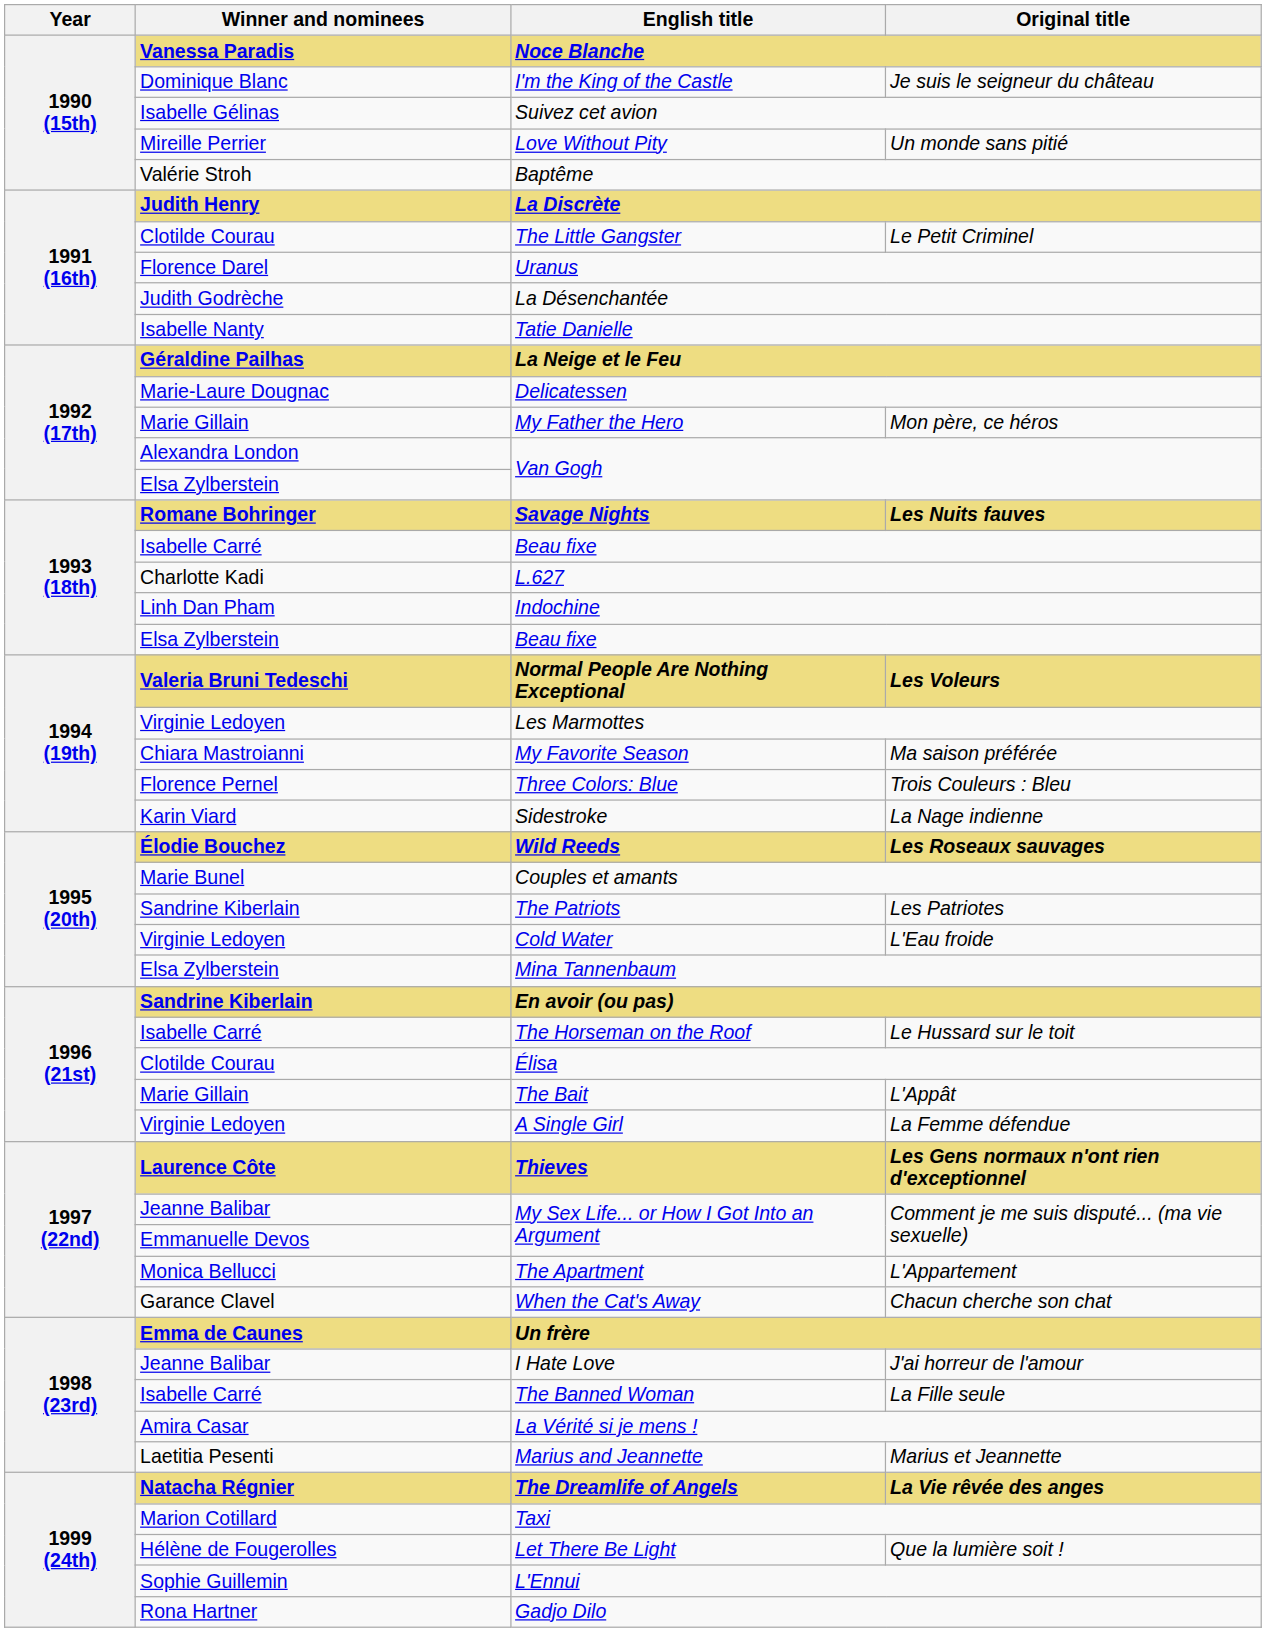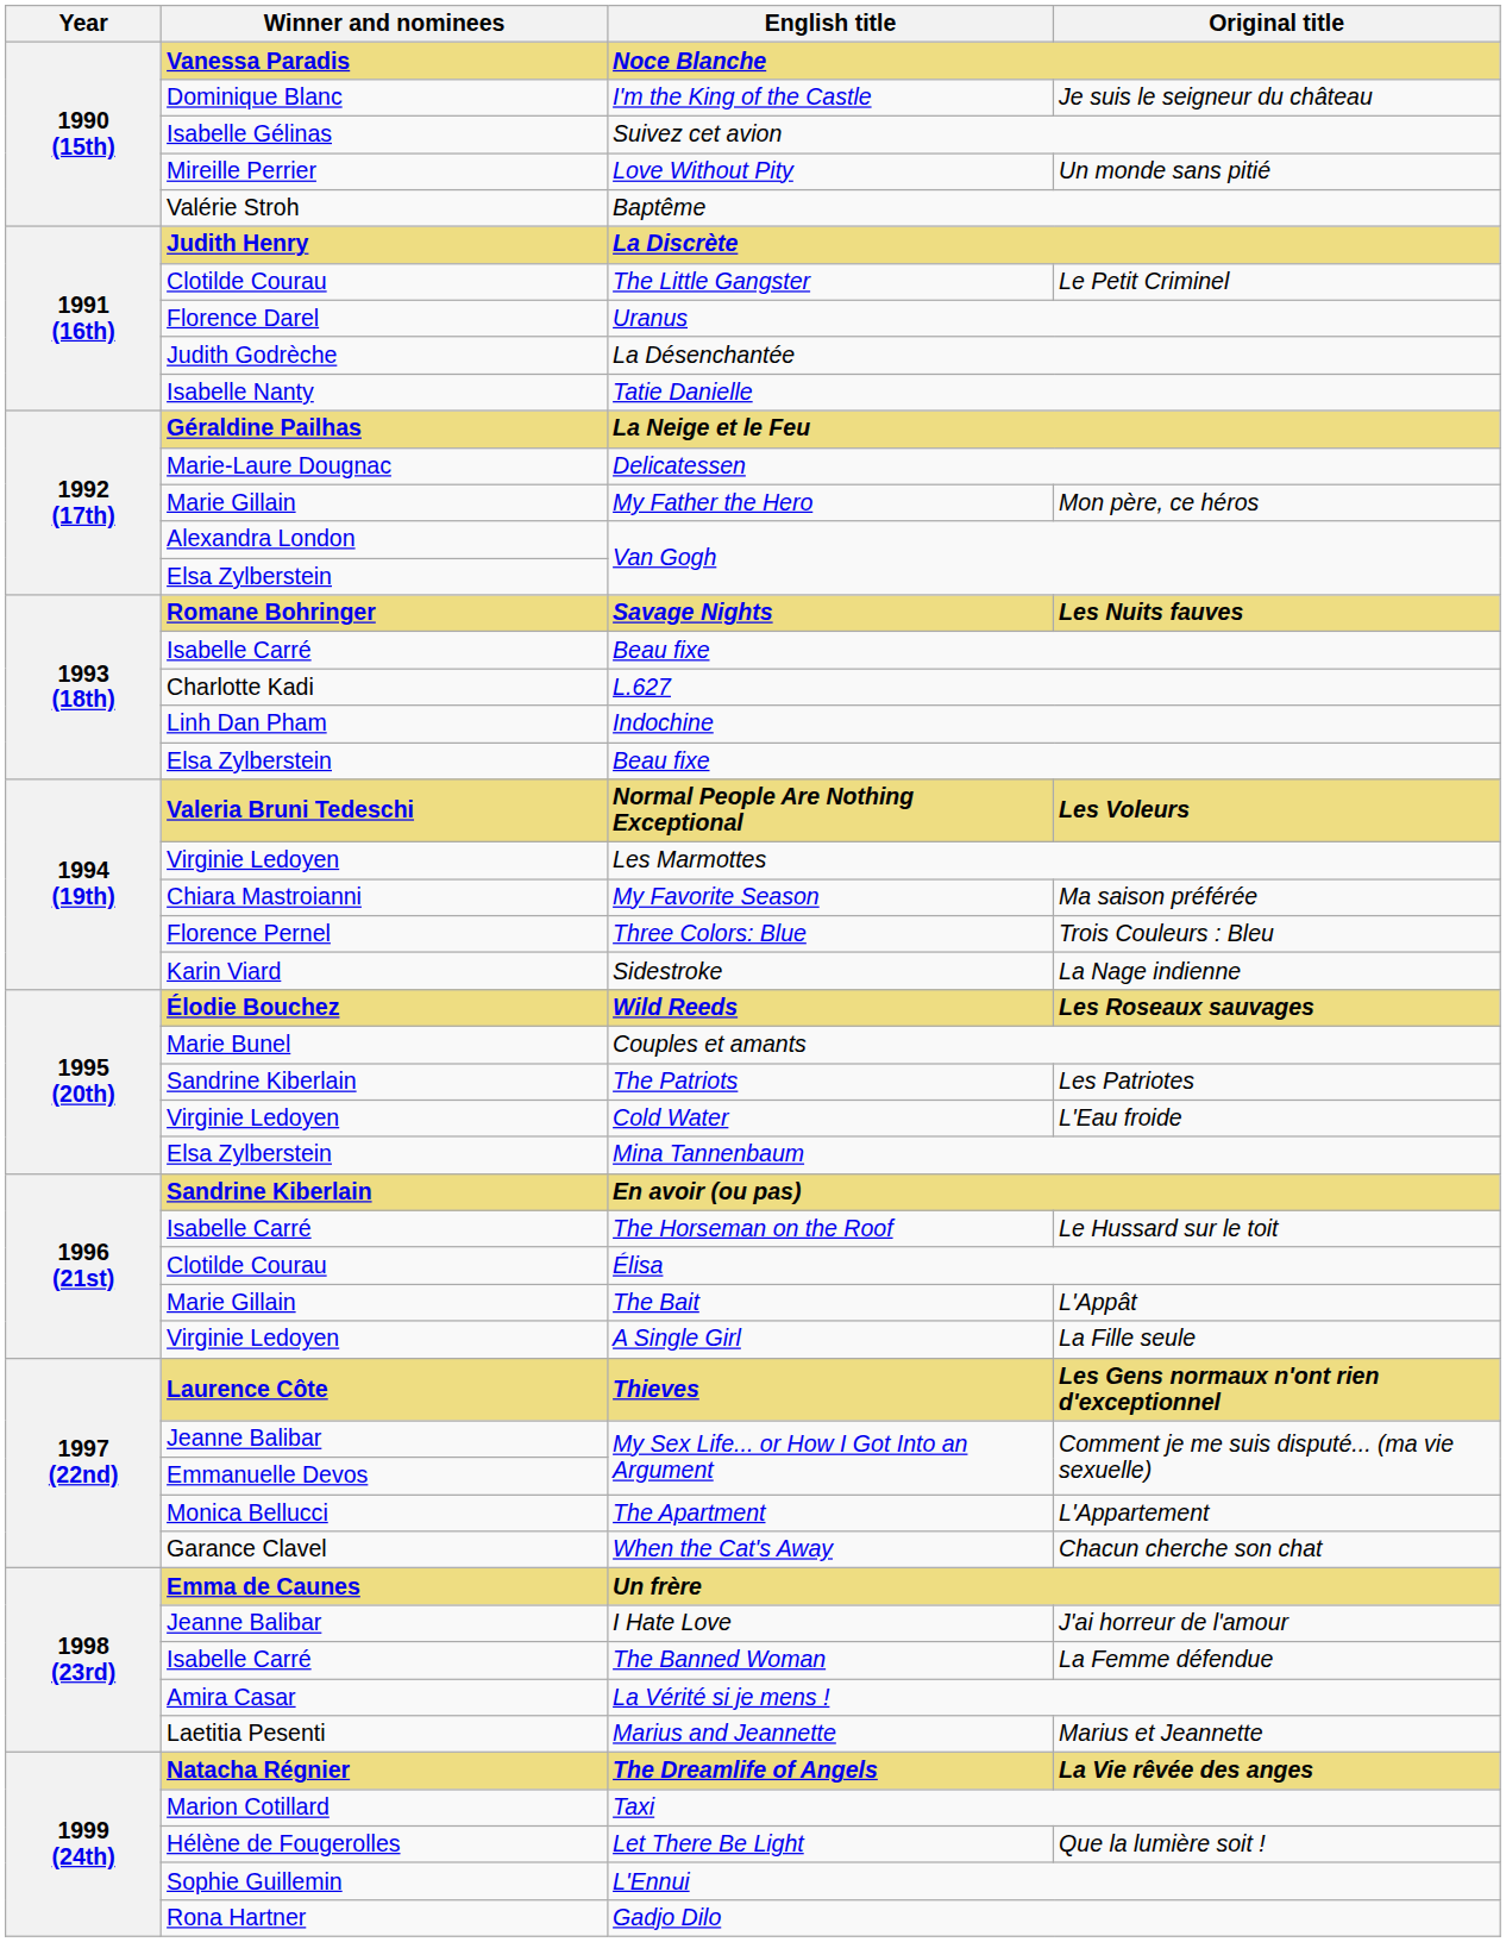 <table class="wikitable">
 <tr>
 <th width="100">Year</th>
 <th width="300">Winner and nominees</th>
 <th width="300">English title</th>
 <th width="300">Original title</th>
 </tr>
 <tr>
 <th rowspan="5" style="text-align:center;">1990<br><a href='#'>(15th)</a></th>
 <td style="background:#eedd82;"><strong><a href='#'>Vanessa Paradis</a></strong></td>
 <td colspan="2" style="background:#eedd82;"><strong><em><a href='#'>Noce Blanche</a></em></strong></td>
 </tr>
 <tr>
 <td><a href='#'>Dominique Blanc</a></td>
 <td><em><a href='#'>I'm the King of the Castle</a></em></td>
 <td><em>Je suis le seigneur du château</em></td>
 </tr>
 <tr>
 <td><a href='#'>Isabelle Gélinas</a></td>
 <td colspan="2"><em>Suivez cet avion</em></td>
 </tr>
 <tr>
 <td><a href='#'>Mireille Perrier</a></td>
 <td><em><a href='#'>Love Without Pity</a></em></td>
 <td><em>Un monde sans pitié</em></td>
 </tr>
 <tr>
 <td>Valérie Stroh</td>
 <td colspan="2"><em>Baptême</em></td>
 </tr>
 <tr>
 <th rowspan="5" style="text-align:center;">1991<br><a href='#'>(16th)</a></th>
 <td style="background:#eedd82;"><a href='#'><strong>Judith Henry</strong></a></td>
 <td colspan="2" style="background:#eedd82;"><strong><em><a href='#'>La Discrète</a></em></strong></td>
 </tr>
 <tr>
 <td><a href='#'>Clotilde Courau</a></td>
 <td><em><a href='#'>The Little Gangster</a></em></td>
 <td><em>Le Petit Criminel</em></td>
 </tr>
 <tr>
 <td><a href='#'>Florence Darel</a></td>
 <td colspan="2"><em><a href='#'>Uranus</a></em></td>
 </tr>
 <tr>
 <td><a href='#'>Judith Godrèche</a></td>
 <td colspan="2"><em>La Désenchantée</em></td>
 </tr>
 <tr>
 <td><a href='#'>Isabelle Nanty</a></td>
 <td colspan="2"><em><a href='#'>Tatie Danielle</a></em></td>
 </tr>
 <tr>
 <th rowspan="5" style="text-align:center;">1992<br><a href='#'>(17th)</a></th>
 <td style="background:#eedd82;"><strong><a href='#'>Géraldine Pailhas</a></strong></td>
 <td colspan="2" style="background:#eedd82;"><strong><em>La Neige et le Feu</em></strong></td>
 </tr>
 <tr>
 <td><a href='#'>Marie-Laure Dougnac</a></td>
 <td colspan="2"><em><a href='#'>Delicatessen</a></em></td>
 </tr>
 <tr>
 <td><a href='#'>Marie Gillain</a></td>
 <td><em><a href='#'>My Father the Hero</a></em></td>
 <td><em>Mon père, ce héros</em></td>
 </tr>
 <tr>
 <td><a href='#'>Alexandra London</a></td>
 <td colspan="2" rowspan="2"><em><a href='#'>Van Gogh</a></em></td>
 </tr>
 <tr>
 <td><a href='#'>Elsa Zylberstein</a></td>
 </tr>
 <tr>
 <th rowspan="5" style="text-align:center;">1993<br><a href='#'>(18th)</a></th>
 <td style="background:#eedd82;"><strong><a href='#'>Romane Bohringer</a></strong></td>
 <td style="background:#eedd82;"><strong><em><a href='#'>Savage Nights</a></em></strong></td>
 <td style="background:#eedd82;"><strong><em>Les Nuits fauves</em></strong></td>
 </tr>
 <tr>
 <td><a href='#'>Isabelle Carré</a></td>
 <td colspan="2"><em><a href='#'>Beau fixe</a></em></td>
 </tr>
 <tr>
 <td>Charlotte Kadi</td>
 <td colspan="2"><em><a href='#'>L.627</a></em></td>
 </tr>
 <tr>
 <td><a href='#'>Linh Dan Pham</a></td>
 <td colspan="2"><em><a href='#'>Indochine</a></em></td>
 </tr>
 <tr>
 <td><a href='#'>Elsa Zylberstein</a></td>
 <td colspan="2"><em><a href='#'>Beau fixe</a></em></td>
 </tr>
 <tr>
 <th rowspan="5" style="text-align:center;">1994<br><a href='#'>(19th)</a></th>
 <td style="background:#eedd82;"><strong><a href='#'>Valeria Bruni Tedeschi</a></strong></td>
 <td style="background:#eedd82;"><strong><em>Normal People Are Nothing Exceptional</em></strong></td>
 <td style="background:#eedd82;"><strong><em>Les Voleurs</em></strong></td>
 </tr>
 <tr>
 <td><a href='#'>Virginie Ledoyen</a></td>
 <td colspan="2"><em>Les Marmottes</em></td>
 </tr>
 <tr>
 <td><a href='#'>Chiara Mastroianni</a></td>
 <td><em><a href='#'>My Favorite Season</a></em></td>
 <td><em>Ma saison préférée</em></td>
 </tr>
 <tr>
 <td><a href='#'>Florence Pernel</a></td>
 <td><em><a href='#'>Three Colors: Blue</a></em></td>
 <td><em>Trois Couleurs : Bleu</em></td>
 </tr>
 <tr>
 <td><a href='#'>Karin Viard</a></td>
 <td><em>Sidestroke</em></td>
 <td><em>La Nage indienne</em></td>
 </tr>
 <tr>
 <th rowspan="5" style="text-align:center;">1995<br><a href='#'>(20th)</a></th>
 <td style="background:#eedd82;"><strong><a href='#'>Élodie Bouchez</a></strong></td>
 <td style="background:#eedd82;"><strong><em><a href='#'>Wild Reeds</a></em></strong></td>
 <td style="background:#eedd82;"><strong><em>Les Roseaux sauvages</em></strong></td>
 </tr>
 <tr>
 <td><a href='#'>Marie Bunel</a></td>
 <td colspan="2"><em>Couples et amants</em></td>
 </tr>
 <tr>
 <td><a href='#'>Sandrine Kiberlain</a></td>
 <td><em><a href='#'>The Patriots</a></em></td>
 <td><em>Les Patriotes</em></td>
 </tr>
 <tr>
 <td><a href='#'>Virginie Ledoyen</a></td>
 <td><em><a href='#'>Cold Water</a></em></td>
 <td><em>L'Eau froide</em></td>
 </tr>
 <tr>
 <td><a href='#'>Elsa Zylberstein</a></td>
 <td colspan="2"><em><a href='#'>Mina Tannenbaum</a></em></td>
 </tr>
 <tr>
 <th rowspan="5" style="text-align:center;">1996<br><a href='#'>(21st)</a></th>
 <td style="background:#eedd82;"><strong><a href='#'>Sandrine Kiberlain</a></strong></td>
 <td colspan="2" style="background:#eedd82;"><strong><em>En avoir (ou pas)</em></strong></td>
 </tr>
 <tr>
 <td><a href='#'>Isabelle Carré</a></td>
 <td><em><a href='#'>The Horseman on the Roof</a></em></td>
 <td><em>Le Hussard sur le toit</em></td>
 </tr>
 <tr>
 <td><a href='#'>Clotilde Courau</a></td>
 <td colspan="2"><em><a href='#'>Élisa</a></em></td>
 </tr>
 <tr>
 <td><a href='#'>Marie Gillain</a></td>
 <td><em><a href='#'>The Bait</a></em></td>
 <td><em>L'Appât</em></td>
 </tr>
 <tr>
 <td><a href='#'>Virginie Ledoyen</a></td>
 <td><em><a href='#'>A Single Girl</a></em></td>
-<td><em>La Femme défendue</em></td>
+<td><em>La Fille seule</em></td>
 </tr>
 <tr>
 <th rowspan="5" style="text-align:center;">1997<br><a href='#'>(22nd)</a></th>
 <td style="background:#eedd82;"><strong><a href='#'>Laurence Côte</a></strong></td>
 <td style="background:#eedd82;"><em><a href='#'><strong>Thieves</strong></a></em></td>
 <td style="background:#eedd82;"><strong><em>Les Gens normaux n'ont rien d'exceptionnel</em></strong></td>
 </tr>
 <tr>
 <td><a href='#'>Jeanne Balibar</a></td>
 <td rowspan="2"><em><a href='#'>My Sex Life... or How I Got Into an Argument</a></em></td>
 <td rowspan="2"><em>Comment je me suis disputé... (ma vie sexuelle)</em></td>
 </tr>
 <tr>
 <td><a href='#'>Emmanuelle Devos</a></td>
 </tr>
 <tr>
 <td><a href='#'>Monica Bellucci</a></td>
 <td><em><a href='#'>The Apartment</a></em></td>
 <td><em>L'Appartement</em></td>
 </tr>
 <tr>
 <td>Garance Clavel</td>
 <td><em><a href='#'>When the Cat's Away</a></em></td>
 <td><em>Chacun cherche son chat</em></td>
 </tr>
 <tr>
 <th rowspan="5" style="text-align:center;">1998<br><a href='#'>(23rd)</a></th>
 <td style="background:#eedd82;"><strong><a href='#'>Emma de Caunes</a></strong></td>
 <td colspan="2" style="background:#eedd82;"><strong><em>Un frère</em></strong></td>
 </tr>
 <tr>
 <td><a href='#'>Jeanne Balibar</a></td>
 <td><em>I Hate Love</em></td>
 <td><em>J'ai horreur de l'amour</em></td>
 </tr>
 <tr>
 <td><a href='#'>Isabelle Carré</a></td>
 <td><em><a href='#'>The Banned Woman</a></em></td>
-<td><em>La Fille seule</em></td>
+<td><em>La Femme défendue</em></td>
 </tr>
 <tr>
 <td><a href='#'>Amira Casar</a></td>
 <td colspan="2"><em><a href='#'>La Vérité si je mens !</a></em></td>
 </tr>
 <tr>
 <td>Laetitia Pesenti</td>
 <td><em><a href='#'>Marius and Jeannette</a></em></td>
 <td><em>Marius et Jeannette</em></td>
 </tr>
 <tr>
 <th rowspan="5" style="text-align:center;">1999<br><a href='#'>(24th)</a></th>
 <td style="background:#eedd82;"><strong><a href='#'>Natacha Régnier</a></strong></td>
 <td style="background:#eedd82;"><strong><em><a href='#'>The Dreamlife of Angels</a></em></strong></td>
 <td style="background:#eedd82;"><strong><em>La Vie rêvée des anges</em></strong></td>
 </tr>
 <tr>
 <td><a href='#'>Marion Cotillard</a></td>
 <td colspan="2"><em><a href='#'>Taxi</a></em></td>
 </tr>
 <tr>
 <td><a href='#'>Hélène de Fougerolles</a></td>
 <td><em><a href='#'>Let There Be Light</a></em></td>
 <td><em>Que la lumière soit !</em></td>
 </tr>
 <tr>
 <td><a href='#'>Sophie Guillemin</a></td>
 <td colspan="2"><em><a href='#'>L'Ennui</a></em></td>
 </tr>
 <tr>
 <td><a href='#'>Rona Hartner</a></td>
 <td colspan="2"><em><a href='#'>Gadjo Dilo</a></em></td>
 </tr>
 </table>
